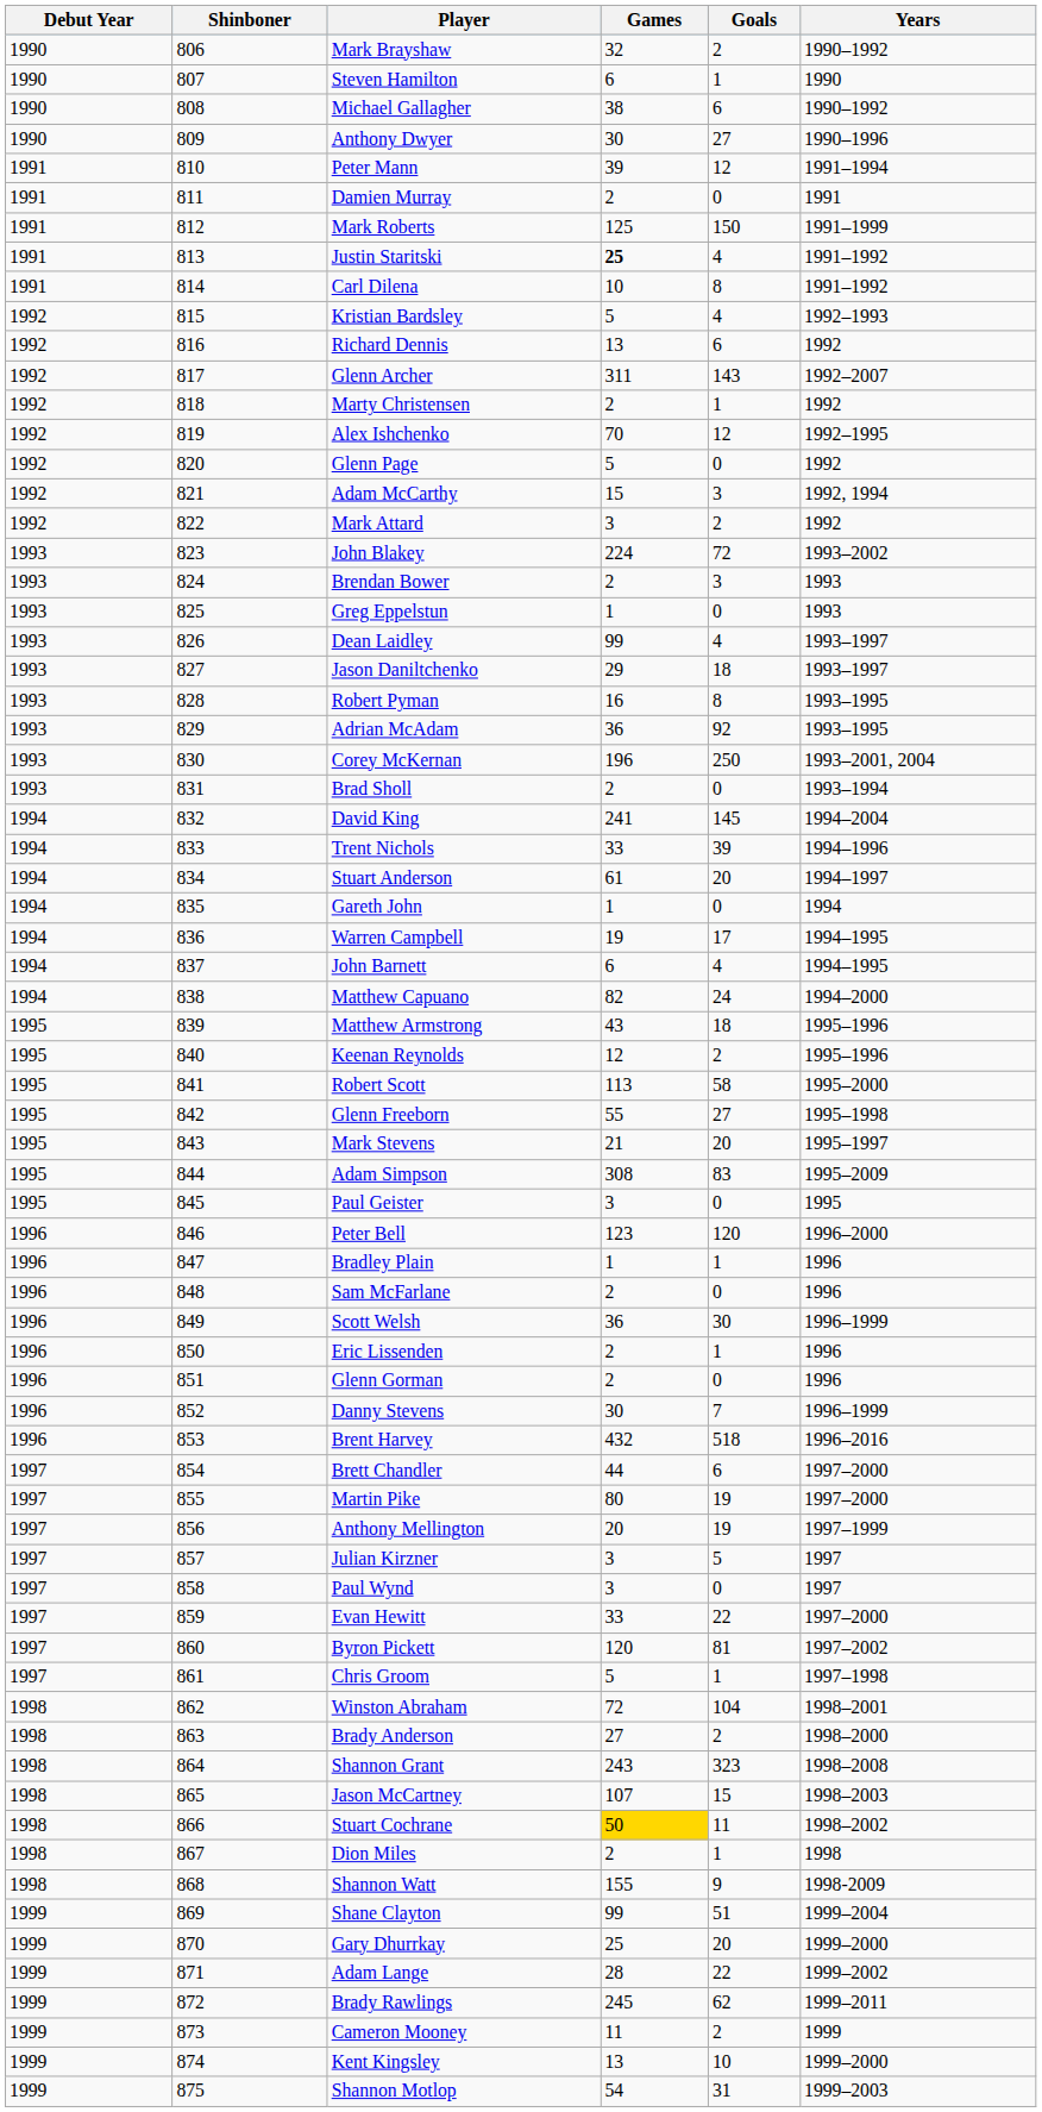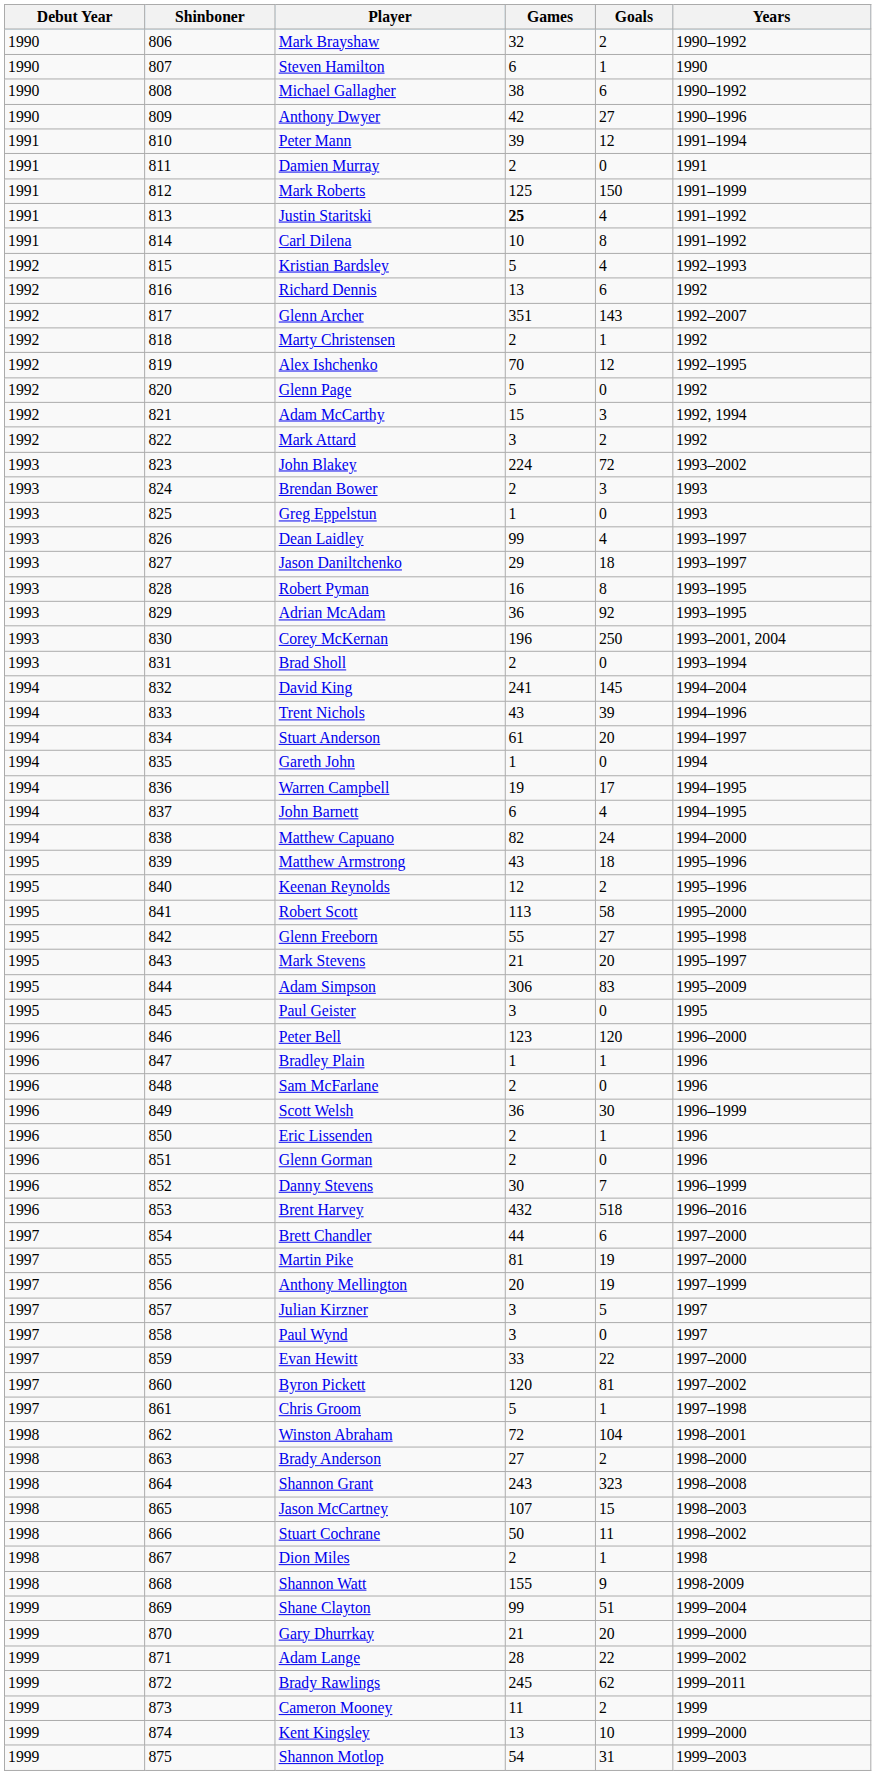 <table class="wikitable" style="width:70%;">
 <tr style="background:#87cefa;">
 <th>Debut Year</th>
 <th>Shinboner</th>
 <th>Player</th>
 <th>Games</th>
 <th>Goals</th>
 <th>Years</th>
 </tr>
 <tr>
 <td>1990</td>
 <td>806</td>
 <td><a href='#'>Mark Brayshaw</a></td>
 <td>32</td>
 <td>2</td>
 <td>1990–1992</td>
 </tr>
 <tr>
 <td>1990</td>
 <td>807</td>
 <td><a href='#'>Steven Hamilton</a></td>
 <td>6</td>
 <td>1</td>
 <td>1990</td>
 </tr>
 <tr>
 <td>1990</td>
 <td>808</td>
 <td><a href='#'>Michael Gallagher</a></td>
 <td>38</td>
 <td>6</td>
 <td>1990–1992</td>
 </tr>
 <tr>
 <td>1990</td>
 <td>809</td>
 <td><a href='#'>Anthony Dwyer</a></td>
-<td>30</td>
+<td>42</td>
 <td>27</td>
 <td>1990–1996</td>
 </tr>
 <tr>
 <td>1991</td>
 <td>810</td>
 <td><a href='#'>Peter Mann</a></td>
 <td>39</td>
 <td>12</td>
 <td>1991–1994</td>
 </tr>
 <tr>
 <td>1991</td>
 <td>811</td>
 <td><a href='#'>Damien Murray</a></td>
 <td>2</td>
 <td>0</td>
 <td>1991</td>
 </tr>
 <tr>
 <td>1991</td>
 <td>812</td>
 <td><a href='#'>Mark Roberts</a></td>
 <td>125</td>
 <td>150</td>
 <td>1991–1999</td>
 </tr>
 <tr>
 <td>1991</td>
 <td>813</td>
 <td><a href='#'>Justin Staritski</a></td>
 <td><strong>25</strong></td>
 <td>4</td>
 <td>1991–1992</td>
 </tr>
 <tr>
 <td>1991</td>
 <td>814</td>
 <td><a href='#'>Carl Dilena</a></td>
 <td>10</td>
 <td>8</td>
 <td>1991–1992</td>
 </tr>
 <tr>
 <td>1992</td>
 <td>815</td>
 <td><a href='#'>Kristian Bardsley</a></td>
 <td>5</td>
 <td>4</td>
 <td>1992–1993</td>
 </tr>
 <tr>
 <td>1992</td>
 <td>816</td>
 <td><a href='#'>Richard Dennis</a></td>
 <td>13</td>
 <td>6</td>
 <td>1992</td>
 </tr>
 <tr>
 <td>1992</td>
 <td>817</td>
 <td><a href='#'>Glenn Archer</a></td>
-<td>311</td>
+<td>351</td>
 <td>143</td>
 <td>1992–2007</td>
 </tr>
 <tr>
 <td>1992</td>
 <td>818</td>
 <td><a href='#'>Marty Christensen</a></td>
 <td>2</td>
 <td>1</td>
 <td>1992</td>
 </tr>
 <tr>
 <td>1992</td>
 <td>819</td>
 <td><a href='#'>Alex Ishchenko</a></td>
 <td>70</td>
 <td>12</td>
 <td>1992–1995</td>
 </tr>
 <tr>
 <td>1992</td>
 <td>820</td>
 <td><a href='#'>Glenn Page</a></td>
 <td>5</td>
 <td>0</td>
 <td>1992</td>
 </tr>
 <tr>
 <td>1992</td>
 <td>821</td>
 <td><a href='#'>Adam McCarthy</a></td>
 <td>15</td>
 <td>3</td>
 <td>1992, 1994</td>
 </tr>
 <tr>
 <td>1992</td>
 <td>822</td>
 <td><a href='#'>Mark Attard</a></td>
 <td>3</td>
 <td>2</td>
 <td>1992</td>
 </tr>
 <tr>
 <td>1993</td>
 <td>823</td>
 <td><a href='#'>John Blakey</a></td>
 <td>224</td>
 <td>72</td>
 <td>1993–2002</td>
 </tr>
 <tr>
 <td>1993</td>
 <td>824</td>
 <td><a href='#'>Brendan Bower</a></td>
 <td>2</td>
 <td>3</td>
 <td>1993</td>
 </tr>
 <tr>
 <td>1993</td>
 <td>825</td>
 <td><a href='#'>Greg Eppelstun</a></td>
 <td>1</td>
 <td>0</td>
 <td>1993</td>
 </tr>
 <tr>
 <td>1993</td>
 <td>826</td>
 <td><a href='#'>Dean Laidley</a></td>
 <td>99</td>
 <td>4</td>
 <td>1993–1997</td>
 </tr>
 <tr>
 <td>1993</td>
 <td>827</td>
 <td><a href='#'>Jason Daniltchenko</a></td>
 <td>29</td>
 <td>18</td>
 <td>1993–1997</td>
 </tr>
 <tr>
 <td>1993</td>
 <td>828</td>
 <td><a href='#'>Robert Pyman</a></td>
 <td>16</td>
 <td>8</td>
 <td>1993–1995</td>
 </tr>
 <tr>
 <td>1993</td>
 <td>829</td>
 <td><a href='#'>Adrian McAdam</a></td>
 <td>36</td>
 <td>92</td>
 <td>1993–1995</td>
 </tr>
 <tr>
 <td>1993</td>
 <td>830</td>
 <td><a href='#'>Corey McKernan</a></td>
 <td>196</td>
 <td>250</td>
 <td>1993–2001, 2004</td>
 </tr>
 <tr>
 <td>1993</td>
 <td>831</td>
 <td><a href='#'>Brad Sholl</a></td>
 <td>2</td>
 <td>0</td>
 <td>1993–1994</td>
 </tr>
 <tr>
 <td>1994</td>
 <td>832</td>
 <td><a href='#'>David King</a></td>
 <td>241</td>
 <td>145</td>
 <td>1994–2004</td>
 </tr>
 <tr>
 <td>1994</td>
 <td>833</td>
 <td><a href='#'>Trent Nichols</a></td>
-<td>33</td>
+<td>43</td>
 <td>39</td>
 <td>1994–1996</td>
 </tr>
 <tr>
 <td>1994</td>
 <td>834</td>
 <td><a href='#'>Stuart Anderson</a></td>
 <td>61</td>
 <td>20</td>
 <td>1994–1997</td>
 </tr>
 <tr>
 <td>1994</td>
 <td>835</td>
 <td><a href='#'>Gareth John</a></td>
 <td>1</td>
 <td>0</td>
 <td>1994</td>
 </tr>
 <tr>
 <td>1994</td>
 <td>836</td>
 <td><a href='#'>Warren Campbell</a></td>
 <td>19</td>
 <td>17</td>
 <td>1994–1995</td>
 </tr>
 <tr>
 <td>1994</td>
 <td>837</td>
 <td><a href='#'>John Barnett</a></td>
 <td>6</td>
 <td>4</td>
 <td>1994–1995</td>
 </tr>
 <tr>
 <td>1994</td>
 <td>838</td>
 <td><a href='#'>Matthew Capuano</a></td>
 <td>82</td>
 <td>24</td>
 <td>1994–2000</td>
 </tr>
 <tr>
 <td>1995</td>
 <td>839</td>
 <td><a href='#'>Matthew Armstrong</a></td>
 <td>43</td>
 <td>18</td>
 <td>1995–1996</td>
 </tr>
 <tr>
 <td>1995</td>
 <td>840</td>
 <td><a href='#'>Keenan Reynolds</a></td>
 <td>12</td>
 <td>2</td>
 <td>1995–1996</td>
 </tr>
 <tr>
 <td>1995</td>
 <td>841</td>
 <td><a href='#'>Robert Scott</a></td>
 <td>113</td>
 <td>58</td>
 <td>1995–2000</td>
 </tr>
 <tr>
 <td>1995</td>
 <td>842</td>
 <td><a href='#'>Glenn Freeborn</a></td>
 <td>55</td>
 <td>27</td>
 <td>1995–1998</td>
 </tr>
 <tr>
 <td>1995</td>
 <td>843</td>
 <td><a href='#'>Mark Stevens</a></td>
 <td>21</td>
 <td>20</td>
 <td>1995–1997</td>
 </tr>
 <tr>
 <td>1995</td>
 <td>844</td>
 <td><a href='#'>Adam Simpson</a></td>
-<td>308</td>
+<td>306</td>
 <td>83</td>
 <td>1995–2009</td>
 </tr>
 <tr>
 <td>1995</td>
 <td>845</td>
 <td><a href='#'>Paul Geister</a></td>
 <td>3</td>
 <td>0</td>
 <td>1995</td>
 </tr>
 <tr>
 <td>1996</td>
 <td>846</td>
 <td><a href='#'>Peter Bell</a></td>
 <td>123</td>
 <td>120</td>
 <td>1996–2000</td>
 </tr>
 <tr>
 <td>1996</td>
 <td>847</td>
 <td><a href='#'>Bradley Plain</a></td>
 <td>1</td>
 <td>1</td>
 <td>1996</td>
 </tr>
 <tr>
 <td>1996</td>
 <td>848</td>
 <td><a href='#'>Sam McFarlane</a></td>
 <td>2</td>
 <td>0</td>
 <td>1996</td>
 </tr>
 <tr>
 <td>1996</td>
 <td>849</td>
 <td><a href='#'>Scott Welsh</a></td>
 <td>36</td>
 <td>30</td>
 <td>1996–1999</td>
 </tr>
 <tr>
 <td>1996</td>
 <td>850</td>
 <td><a href='#'>Eric Lissenden</a></td>
 <td>2</td>
 <td>1</td>
 <td>1996</td>
 </tr>
 <tr>
 <td>1996</td>
 <td>851</td>
 <td><a href='#'>Glenn Gorman</a></td>
 <td>2</td>
 <td>0</td>
 <td>1996</td>
 </tr>
 <tr>
 <td>1996</td>
 <td>852</td>
 <td><a href='#'>Danny Stevens</a></td>
 <td>30</td>
 <td>7</td>
 <td>1996–1999</td>
 </tr>
 <tr>
 <td>1996</td>
 <td>853</td>
 <td><a href='#'>Brent Harvey</a></td>
 <td>432</td>
 <td>518</td>
 <td>1996–2016</td>
 </tr>
 <tr>
 <td>1997</td>
 <td>854</td>
 <td><a href='#'>Brett Chandler</a></td>
 <td>44</td>
 <td>6</td>
 <td>1997–2000</td>
 </tr>
 <tr>
 <td>1997</td>
 <td>855</td>
 <td><a href='#'>Martin Pike</a></td>
-<td>80</td>
+<td>81</td>
 <td>19</td>
 <td>1997–2000</td>
 </tr>
 <tr>
 <td>1997</td>
 <td>856</td>
 <td><a href='#'>Anthony Mellington</a></td>
 <td>20</td>
 <td>19</td>
 <td>1997–1999</td>
 </tr>
 <tr>
 <td>1997</td>
 <td>857</td>
 <td><a href='#'>Julian Kirzner</a></td>
 <td>3</td>
 <td>5</td>
 <td>1997</td>
 </tr>
 <tr>
 <td>1997</td>
 <td>858</td>
 <td><a href='#'>Paul Wynd</a></td>
 <td>3</td>
 <td>0</td>
 <td>1997</td>
 </tr>
 <tr>
 <td>1997</td>
 <td>859</td>
 <td><a href='#'>Evan Hewitt</a></td>
 <td>33</td>
 <td>22</td>
 <td>1997–2000</td>
 </tr>
 <tr>
 <td>1997</td>
 <td>860</td>
 <td><a href='#'>Byron Pickett</a></td>
 <td>120</td>
 <td>81</td>
 <td>1997–2002</td>
 </tr>
 <tr>
 <td>1997</td>
 <td>861</td>
 <td><a href='#'>Chris Groom</a></td>
 <td>5</td>
 <td>1</td>
 <td>1997–1998</td>
 </tr>
 <tr>
 <td>1998</td>
 <td>862</td>
 <td><a href='#'>Winston Abraham</a></td>
 <td>72</td>
 <td>104</td>
 <td>1998–2001</td>
 </tr>
 <tr>
 <td>1998</td>
 <td>863</td>
 <td><a href='#'>Brady Anderson</a></td>
 <td>27</td>
 <td>2</td>
 <td>1998–2000</td>
 </tr>
 <tr>
 <td>1998</td>
 <td>864</td>
 <td><a href='#'>Shannon Grant</a></td>
 <td>243</td>
 <td>323</td>
 <td>1998–2008</td>
 </tr>
 <tr>
 <td>1998</td>
 <td>865</td>
 <td><a href='#'>Jason McCartney</a></td>
 <td>107</td>
 <td>15</td>
 <td>1998–2003</td>
 </tr>
 <tr>
 <td>1998</td>
 <td>866</td>
 <td><a href='#'>Stuart Cochrane</a></td>
-<td style="background: gold;">50</td>
+<td>50</td>
 <td>11</td>
 <td>1998–2002</td>
 </tr>
 <tr>
 <td>1998</td>
 <td>867</td>
 <td><a href='#'>Dion Miles</a></td>
 <td>2</td>
 <td>1</td>
 <td>1998</td>
 </tr>
 <tr>
 <td>1998</td>
 <td>868</td>
 <td><a href='#'>Shannon Watt</a></td>
 <td>155</td>
 <td>9</td>
 <td>1998-2009</td>
 </tr>
 <tr>
 <td>1999</td>
 <td>869</td>
 <td><a href='#'>Shane Clayton</a></td>
 <td>99</td>
 <td>51</td>
 <td>1999–2004</td>
 </tr>
 <tr>
 <td>1999</td>
 <td>870</td>
 <td><a href='#'>Gary Dhurrkay</a></td>
-<td>25</td>
+<td>21</td>
 <td>20</td>
 <td>1999–2000</td>
 </tr>
 <tr>
 <td>1999</td>
 <td>871</td>
 <td><a href='#'>Adam Lange</a></td>
 <td>28</td>
 <td>22</td>
 <td>1999–2002</td>
 </tr>
 <tr>
 <td>1999</td>
 <td>872</td>
 <td><a href='#'>Brady Rawlings</a></td>
 <td>245</td>
 <td>62</td>
 <td>1999–2011</td>
 </tr>
 <tr>
 <td>1999</td>
 <td>873</td>
 <td><a href='#'>Cameron Mooney</a></td>
 <td>11</td>
 <td>2</td>
 <td>1999</td>
 </tr>
 <tr>
 <td>1999</td>
 <td>874</td>
 <td><a href='#'>Kent Kingsley</a></td>
 <td>13</td>
 <td>10</td>
 <td>1999–2000</td>
 </tr>
 <tr>
 <td>1999</td>
 <td>875</td>
 <td><a href='#'>Shannon Motlop</a></td>
 <td>54</td>
 <td>31</td>
 <td>1999–2003</td>
 </tr>
 </table>
